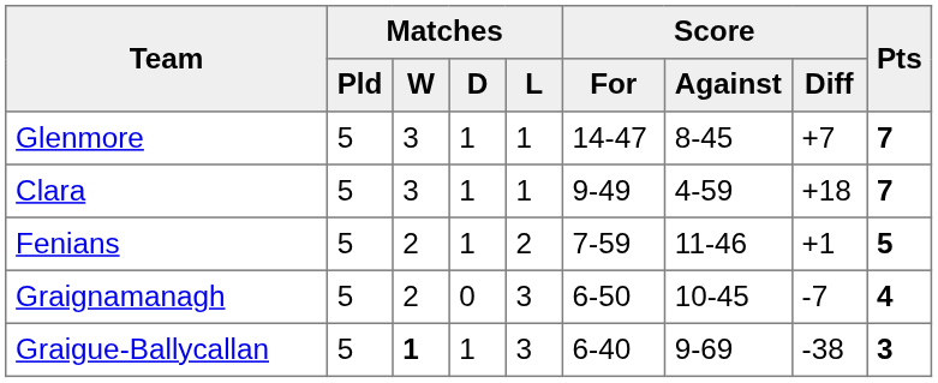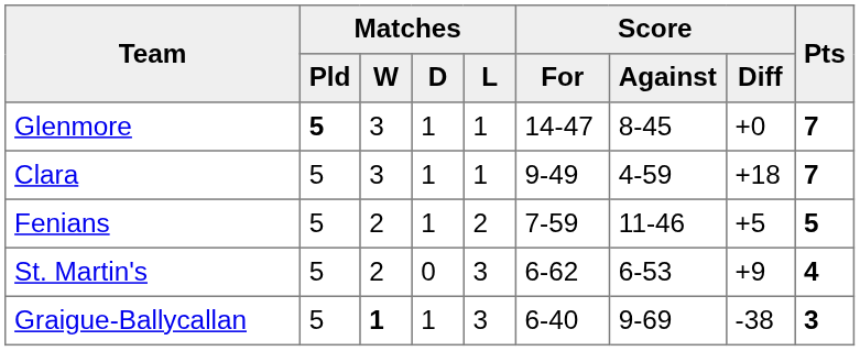 <table style=border-collapse:collapse border=1 cellspacing=0 cellpadding=5>
 <tr align=center bgcolor=#efefef>
 <th rowspan=2 width=165>Team</th>
 <th colspan=4>Matches</th>
 <th colspan=3>Score</th>
 <th rowspan=2width=20>Pts</th>
 </tr>
 <tr align=center bgcolor=#efefef>
 <th width=20>Pld</th>
 <th width=20>W</th>
 <th width=20>D</th>
 <th width=20>L</th>
 <th width=45>For</th>
 <th width=45>Against</th>
 <th width=30>Diff</th>
 </tr>
 <tr>
 <td style="text-align:left;"> <a href='#'>Glenmore</a></td>
-<td>5</td>
+<td><strong>5</strong></td>
 <td>3</td>
 <td>1</td>
 <td>1</td>
 <td>14-47</td>
 <td>8-45</td>
-<td>+7</td>
+<td>+0</td>
 <td><strong>7</strong></td>
 </tr>
 <tr>
 <td style="text-align:left;"> <a href='#'>Clara</a></td>
 <td>5</td>
 <td>3</td>
 <td>1</td>
 <td>1</td>
 <td>9-49</td>
 <td>4-59</td>
 <td>+18</td>
 <td><strong>7</strong></td>
 </tr>
 <tr>
 <td style="text-align:left;"> <a href='#'>Fenians</a></td>
 <td>5</td>
 <td>2</td>
 <td>1</td>
 <td>2</td>
 <td>7-59</td>
 <td>11-46</td>
-<td>+1</td>
+<td>+5</td>
 <td><strong>5</strong></td>
 </tr>
 <tr>
-<td style="text-align:left;"> <a href='#'>Graignamanagh</a></td>
+<td style="text-align:left;"> <a href='#'>St. Martin's</a></td>
 <td>5</td>
 <td>2</td>
 <td>0</td>
 <td>3</td>
-<td>6-50</td>
-<td>10-45</td>
-<td>-7</td>
+<td>6-62</td>
+<td>6-53</td>
+<td>+9</td>
 <td><strong>4</strong></td>
 </tr>
 <tr>
 <td style="text-align:left;"> <a href='#'>Graigue-Ballycallan</a></td>
 <td>5</td>
 <td><strong>1</strong></td>
 <td>1</td>
 <td>3</td>
 <td>6-40</td>
 <td>9-69</td>
 <td>-38</td>
 <td><strong>3</strong></td>
 </tr>
 </table>
